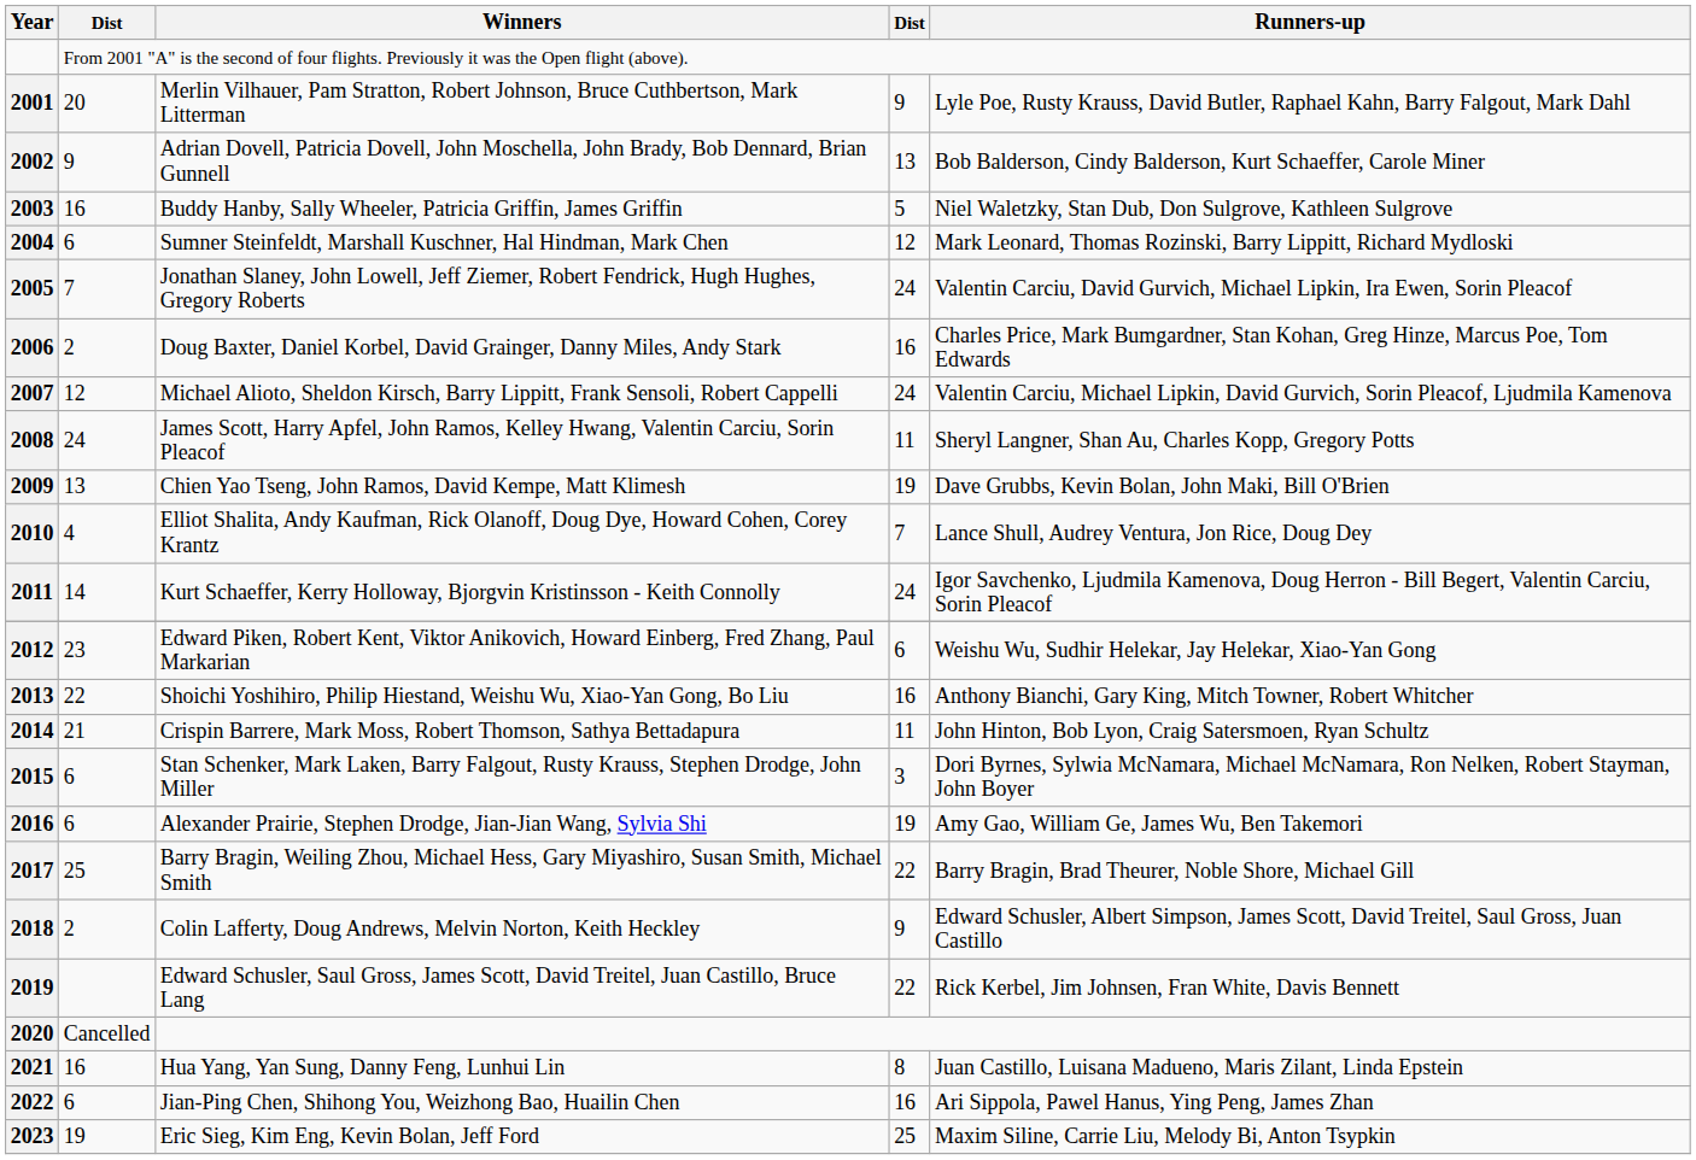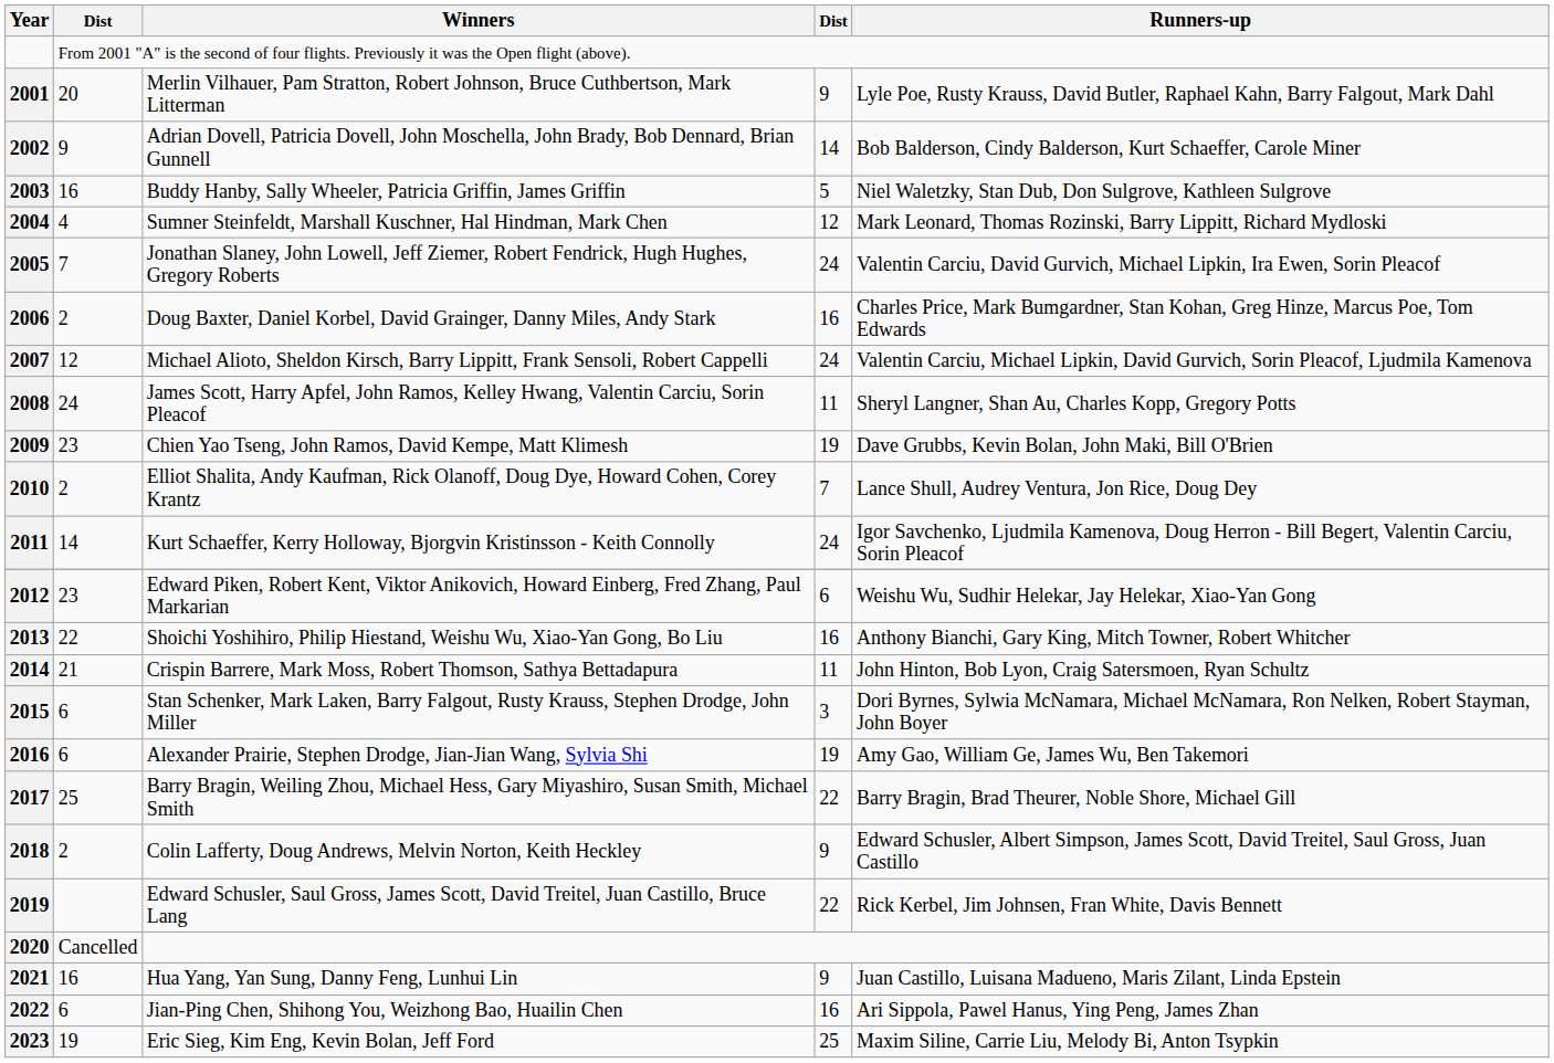 <table class="wikitable" >
 <tr>
 <th>Year</th>
 <th><small>Dist</small></th>
 <th>Winners</th>
 <th><small>Dist</small></th>
 <th>Runners-up</th>
 </tr>
 <tr>
 <td></td>
 <td colspan=4><small>From 2001 "A" is the second of four flights. Previously it was the Open flight (above).</small></td>
 </tr>
 <tr>
 <th>2001</th>
 <td>20</td>
 <td>Merlin Vilhauer, Pam Stratton, Robert Johnson, Bruce Cuthbertson, Mark Litterman</td>
 <td>9</td>
 <td>Lyle Poe, Rusty Krauss, David Butler, Raphael Kahn, Barry Falgout, Mark Dahl</td>
 </tr>
 <tr>
 <th>2002</th>
 <td>9</td>
 <td>Adrian Dovell, Patricia Dovell, John Moschella, John Brady, Bob Dennard, Brian Gunnell</td>
-<td>13</td>
+<td>14</td>
 <td>Bob Balderson, Cindy Balderson, Kurt Schaeffer, Carole Miner</td>
 </tr>
 <tr>
 <th>2003</th>
 <td>16</td>
 <td>Buddy Hanby, Sally Wheeler, Patricia Griffin, James Griffin</td>
 <td>5</td>
 <td>Niel Waletzky, Stan Dub, Don Sulgrove, Kathleen Sulgrove</td>
 </tr>
 <tr>
 <th>2004</th>
-<td>6</td>
+<td>4</td>
 <td>Sumner Steinfeldt, Marshall Kuschner, Hal Hindman, Mark Chen</td>
 <td>12</td>
 <td>Mark Leonard, Thomas Rozinski, Barry Lippitt, Richard Mydloski</td>
 </tr>
 <tr>
 <th>2005</th>
 <td>7</td>
 <td>Jonathan Slaney, John Lowell, Jeff Ziemer, Robert Fendrick, Hugh Hughes, Gregory Roberts</td>
 <td>24</td>
 <td>Valentin Carciu, David Gurvich, Michael Lipkin, Ira Ewen, Sorin Pleacof</td>
 </tr>
 <tr>
 <th>2006</th>
 <td>2</td>
 <td>Doug Baxter, Daniel Korbel, David Grainger, Danny Miles, Andy Stark</td>
 <td>16</td>
 <td>Charles Price, Mark Bumgardner, Stan Kohan, Greg Hinze, Marcus Poe, Tom Edwards</td>
 </tr>
 <tr>
 <th>2007</th>
 <td>12</td>
 <td>Michael Alioto, Sheldon Kirsch, Barry Lippitt, Frank Sensoli, Robert Cappelli</td>
 <td>24</td>
 <td>Valentin Carciu, Michael Lipkin, David Gurvich, Sorin Pleacof, Ljudmila Kamenova</td>
 </tr>
 <tr>
 <th>2008</th>
 <td>24</td>
 <td>James Scott, Harry Apfel, John Ramos, Kelley Hwang, Valentin Carciu, Sorin Pleacof</td>
 <td>11</td>
 <td>Sheryl Langner, Shan Au, Charles Kopp, Gregory Potts</td>
 </tr>
 <tr>
 <th>2009</th>
-<td>13</td>
+<td>23</td>
 <td>Chien Yao Tseng, John Ramos, David Kempe, Matt Klimesh</td>
 <td>19</td>
 <td>Dave Grubbs, Kevin Bolan, John Maki, Bill O'Brien</td>
 </tr>
 <tr>
 <th>2010</th>
-<td>4</td>
+<td>2</td>
 <td>Elliot Shalita, Andy Kaufman, Rick Olanoff, Doug Dye, Howard Cohen, Corey Krantz</td>
 <td>7</td>
 <td>Lance Shull, Audrey Ventura, Jon Rice, Doug Dey</td>
 </tr>
 <tr>
 <th>2011<br></th>
 <td>14</td>
 <td>Kurt Schaeffer, Kerry Holloway, Bjorgvin Kristinsson - Keith Connolly</td>
 <td>24</td>
 <td>Igor Savchenko, Ljudmila Kamenova, Doug Herron - Bill Begert, Valentin Carciu, Sorin Pleacof</td>
 </tr>
 <tr>
 </tr>
 <tr>
 <th>2012</th>
 <td>23</td>
 <td>Edward Piken, Robert Kent, Viktor Anikovich, Howard Einberg, Fred Zhang, Paul Markarian</td>
 <td>6</td>
 <td>Weishu Wu, Sudhir Helekar, Jay Helekar, Xiao-Yan Gong</td>
 </tr>
 <tr>
 <th>2013</th>
 <td>22</td>
 <td>Shoichi Yoshihiro, Philip Hiestand, Weishu Wu, Xiao-Yan Gong, Bo Liu</td>
 <td>16</td>
 <td>Anthony Bianchi, Gary King, Mitch Towner, Robert Whitcher</td>
 </tr>
 <tr>
 <th>2014</th>
 <td>21</td>
 <td>Crispin Barrere, Mark Moss, Robert Thomson, Sathya Bettadapura</td>
 <td>11</td>
 <td>John Hinton, Bob Lyon, Craig Satersmoen, Ryan Schultz</td>
 </tr>
 <tr>
 <th>2015</th>
 <td>6</td>
 <td>Stan Schenker, Mark Laken, Barry Falgout, Rusty Krauss, Stephen Drodge, John Miller</td>
 <td>3</td>
 <td>Dori Byrnes, Sylwia McNamara, Michael McNamara, Ron Nelken, Robert Stayman, John Boyer</td>
 </tr>
 <tr>
 <th>2016</th>
 <td>6</td>
 <td>Alexander Prairie, Stephen Drodge, Jian-Jian Wang, <a href='#'>Sylvia Shi</a></td>
 <td>19</td>
 <td>Amy Gao, William Ge, James Wu, Ben Takemori</td>
 </tr>
 <tr>
 <th>2017</th>
 <td>25</td>
 <td>Barry Bragin, Weiling Zhou, Michael Hess, Gary Miyashiro, Susan Smith, Michael Smith</td>
 <td>22</td>
 <td>Barry Bragin, Brad Theurer, Noble Shore, Michael Gill</td>
 </tr>
 <tr>
 <th>2018</th>
 <td>2</td>
 <td>Colin Lafferty, Doug Andrews, Melvin Norton, Keith Heckley</td>
 <td>9</td>
 <td>Edward Schusler, Albert Simpson, James Scott, David Treitel, Saul Gross, Juan Castillo</td>
 </tr>
 <tr>
 <th>2019</th>
 <td></td>
 <td>Edward Schusler, Saul Gross, James Scott, David Treitel, Juan Castillo, Bruce Lang</td>
 <td>22</td>
 <td>Rick Kerbel, Jim Johnsen, Fran White, Davis Bennett</td>
 </tr>
 <tr>
 <th>2020</th>
 <td>Cancelled</td>
 </tr>
 <tr>
 <th>2021</th>
 <td>16</td>
 <td>Hua Yang, Yan Sung, Danny Feng, Lunhui Lin</td>
-<td>8</td>
+<td>9</td>
 <td>Juan Castillo, Luisana Madueno, Maris Zilant, Linda Epstein</td>
 </tr>
 <tr>
 <th>2022</th>
 <td>6</td>
 <td>Jian-Ping Chen, Shihong You, Weizhong Bao, Huailin Chen</td>
 <td>16</td>
 <td>Ari Sippola, Pawel Hanus, Ying Peng, James Zhan</td>
 </tr>
 <tr>
 <th>2023</th>
 <td>19</td>
 <td>Eric Sieg, Kim Eng, Kevin Bolan, Jeff Ford</td>
 <td>25</td>
 <td>Maxim Siline, Carrie Liu, Melody Bi, Anton Tsypkin</td>
 </tr>
 <tr>
 </tr>
 </table>
